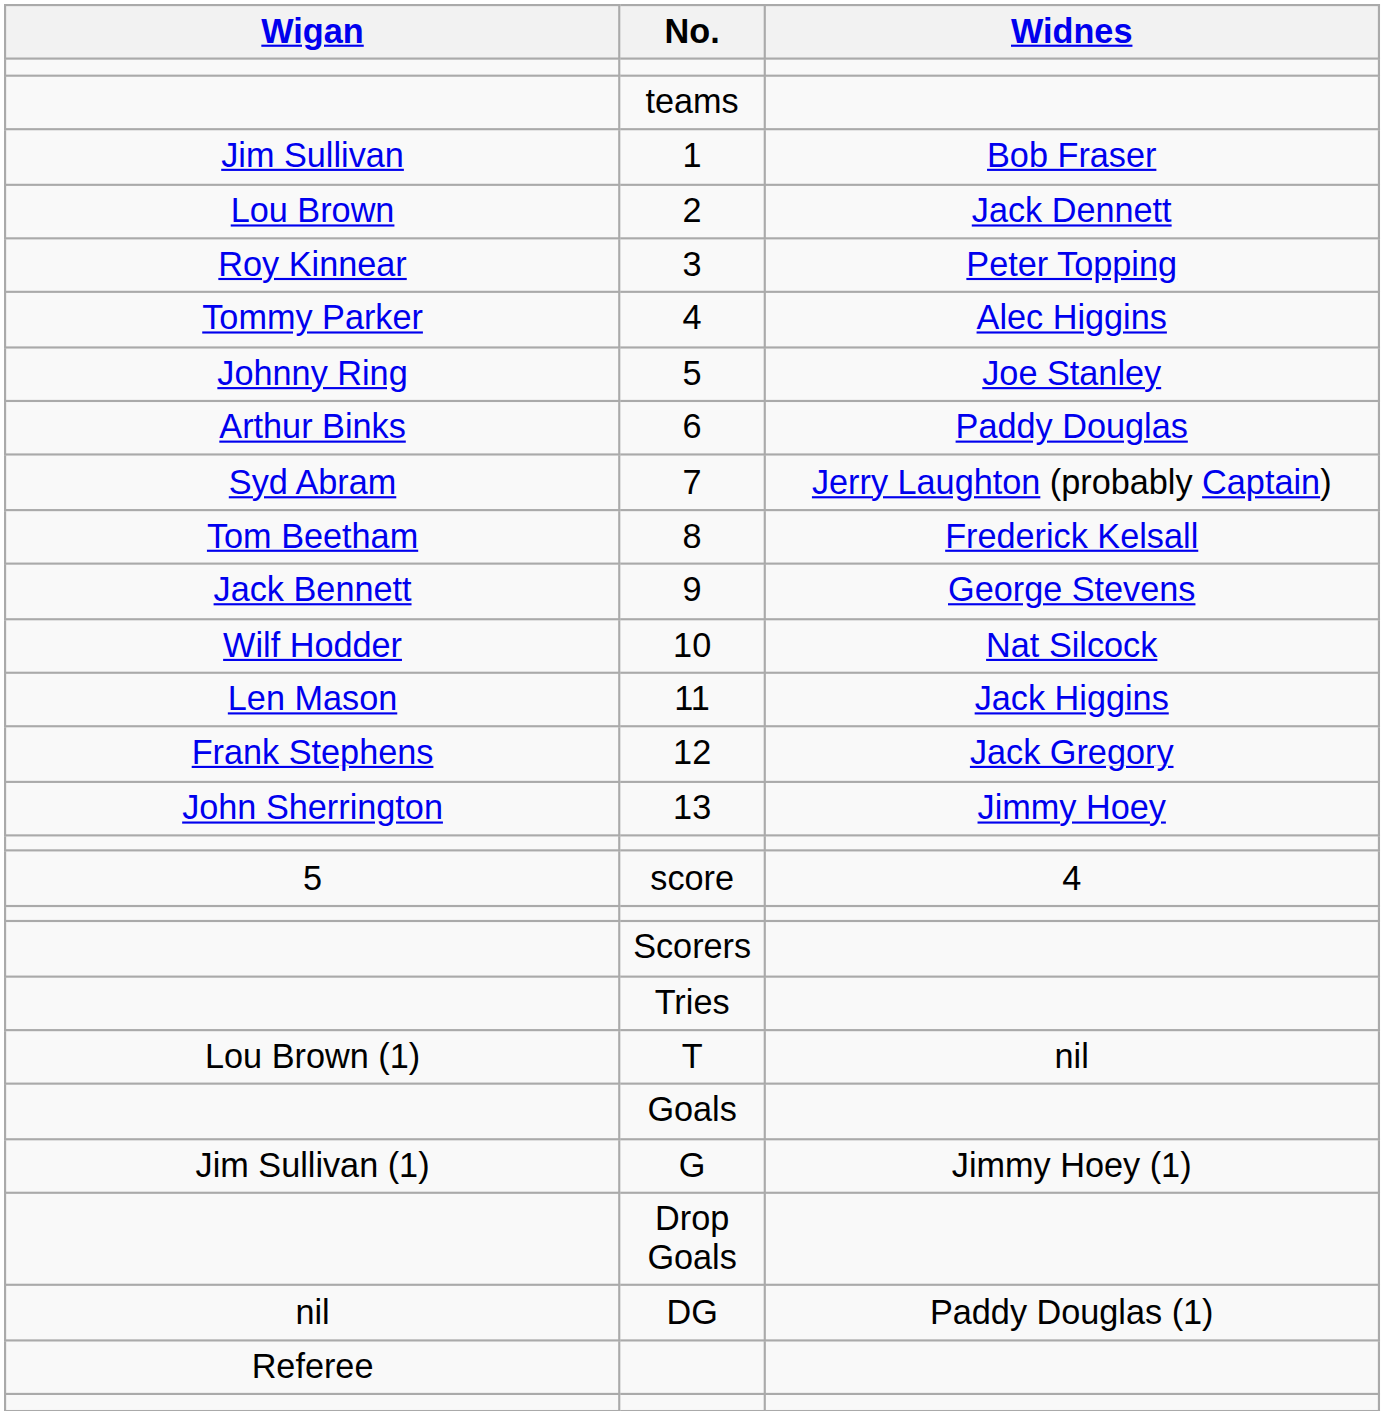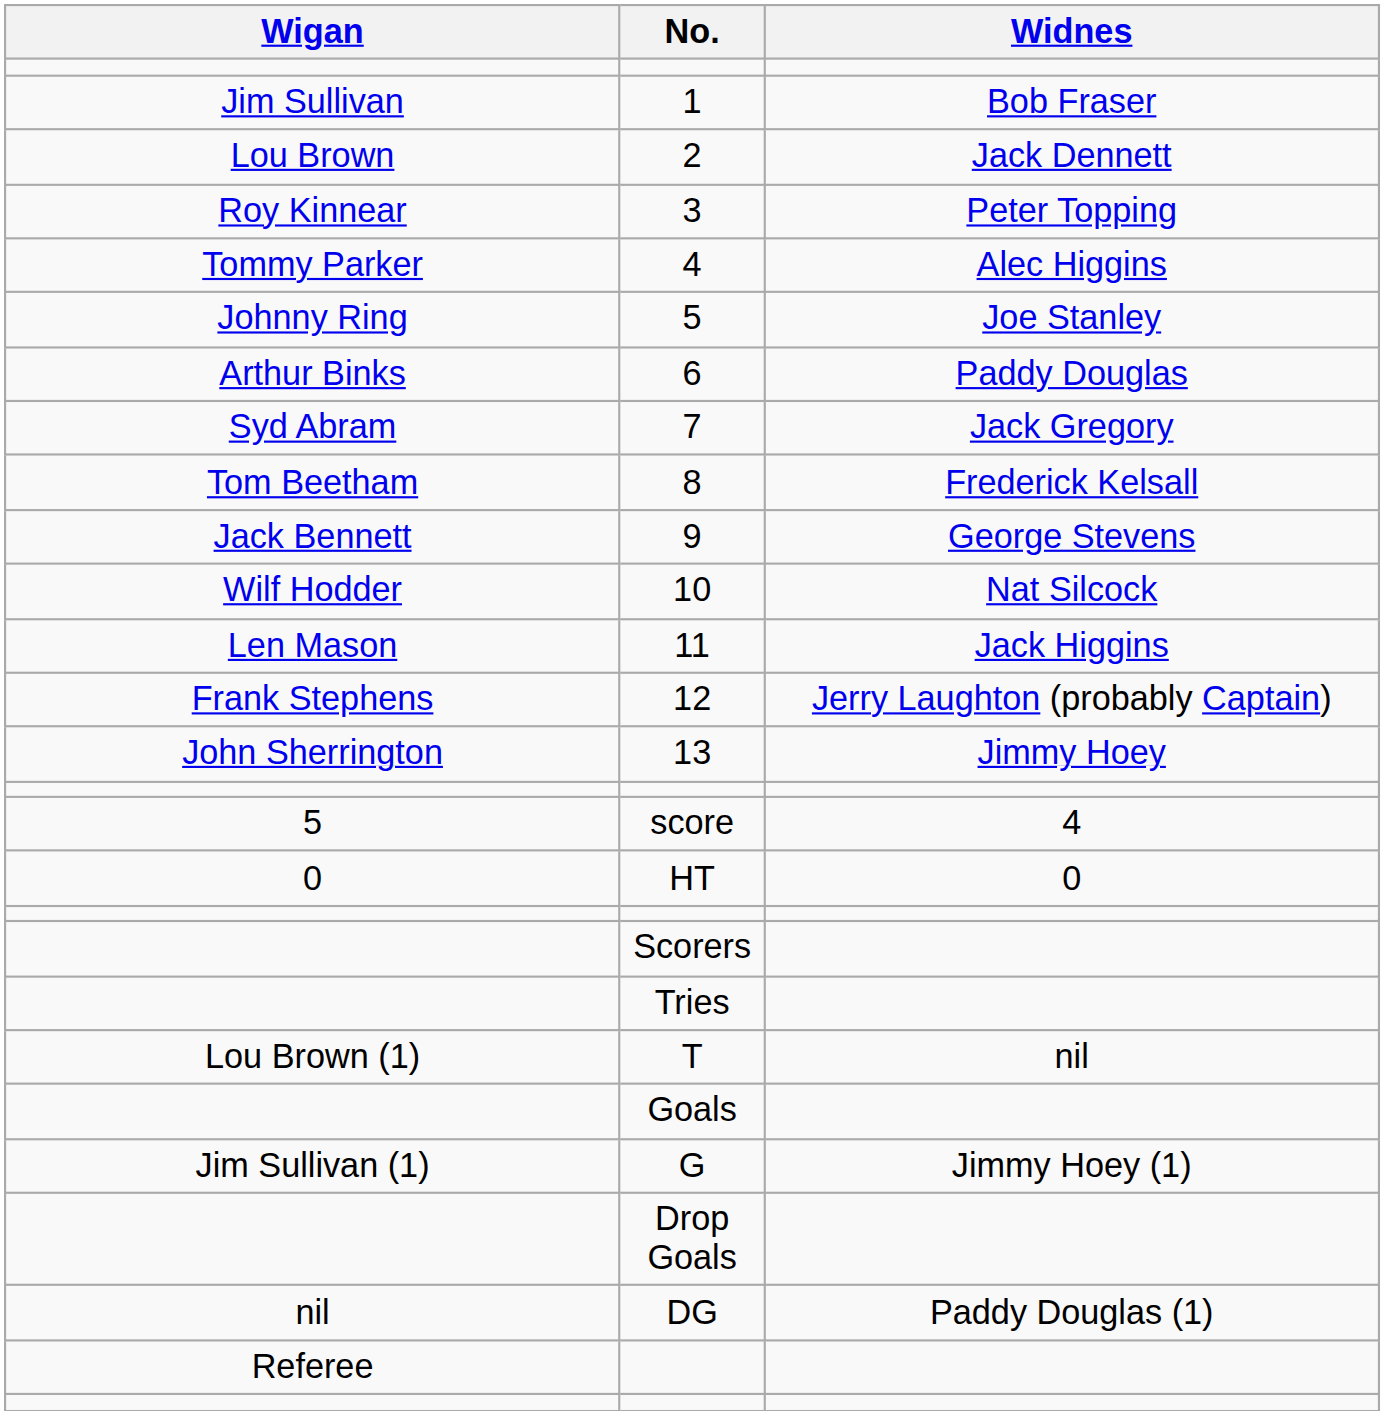 <table class="wikitable" style="text-align:center;">
 <tr>
 <th width=280 abbr="Wigan"><a href='#'>Wigan</a></th>
 <th width=60 abbr="Number">No.</th>
 <th width=280 abbr="Widnes"><a href='#'>Widnes</a></th>
 </tr>
 <tr>
 <td></td>
 <td></td>
-<td></td>
-</tr>
-<tr>
-<td></td>
-<td>teams</td>
 <td></td>
 </tr>
 <tr>
 <td><a href='#'>Jim Sullivan</a></td>
 <td>1</td>
 <td><a href='#'>Bob Fraser</a></td>
 </tr>
 <tr>
 <td><a href='#'>Lou Brown</a></td>
 <td>2</td>
 <td><a href='#'>Jack Dennett</a></td>
 </tr>
 <tr>
 <td><a href='#'>Roy Kinnear</a></td>
 <td>3</td>
 <td><a href='#'>Peter Topping</a></td>
 </tr>
 <tr>
 <td><a href='#'>Tommy Parker</a></td>
 <td>4</td>
 <td><a href='#'>Alec Higgins</a></td>
 </tr>
 <tr>
 <td><a href='#'>Johnny Ring</a></td>
 <td>5</td>
 <td><a href='#'>Joe Stanley</a></td>
 </tr>
 <tr>
 <td><a href='#'>Arthur Binks</a></td>
 <td>6</td>
 <td><a href='#'>Paddy Douglas</a></td>
 </tr>
 <tr>
 <td><a href='#'>Syd Abram</a></td>
 <td>7</td>
-<td><a href='#'>Jerry Laughton</a> (probably <a href='#'>Captain</a>)</td>
+<td><a href='#'>Jack Gregory</a></td>
 </tr>
 <tr>
 <td><a href='#'>Tom Beetham</a></td>
 <td>8</td>
 <td><a href='#'>Frederick Kelsall</a></td>
 </tr>
 <tr>
 <td><a href='#'>Jack Bennett</a></td>
 <td>9</td>
 <td><a href='#'>George Stevens</a></td>
 </tr>
 <tr>
 <td><a href='#'>Wilf Hodder</a></td>
 <td>10</td>
 <td><a href='#'>Nat Silcock</a></td>
 </tr>
 <tr>
 <td><a href='#'>Len Mason</a></td>
 <td>11</td>
 <td><a href='#'>Jack Higgins</a></td>
 </tr>
 <tr>
 <td><a href='#'>Frank Stephens</a></td>
 <td>12</td>
-<td><a href='#'>Jack Gregory</a></td>
+<td><a href='#'>Jerry Laughton</a> (probably <a href='#'>Captain</a>)</td>
 </tr>
 <tr>
 <td><a href='#'>John Sherrington</a></td>
 <td>13</td>
 <td><a href='#'>Jimmy Hoey</a></td>
 </tr>
 <tr>
 <td></td>
 <td></td>
 <td></td>
 </tr>
 <tr>
 <td>5</td>
 <td>score</td>
 <td>4</td>
+</tr>
+<tr>
+<td>0</td>
+<td>HT</td>
+<td>0</td>
 </tr>
 <tr>
 <td></td>
 <td></td>
 <td></td>
 </tr>
 <tr>
 <td></td>
 <td>Scorers</td>
 <td></td>
 </tr>
 <tr>
 <td></td>
 <td>Tries</td>
 <td></td>
 </tr>
 <tr>
 <td>Lou Brown (1)</td>
 <td>T</td>
 <td>nil</td>
 </tr>
 <tr>
 <td></td>
 <td>Goals</td>
 <td></td>
 </tr>
 <tr>
 <td>Jim Sullivan (1)</td>
 <td>G</td>
 <td>Jimmy Hoey (1)</td>
 </tr>
 <tr>
 <td></td>
 <td>Drop Goals</td>
 <td></td>
 </tr>
 <tr>
 <td>nil</td>
 <td>DG</td>
 <td>Paddy Douglas (1)</td>
 </tr>
 <tr>
 <td>Referee</td>
 <td></td>
 <td ()></td>
 </tr>
 <tr>
 <td></td>
 <td></td>
 <td></td>
 </tr>
 </table>
